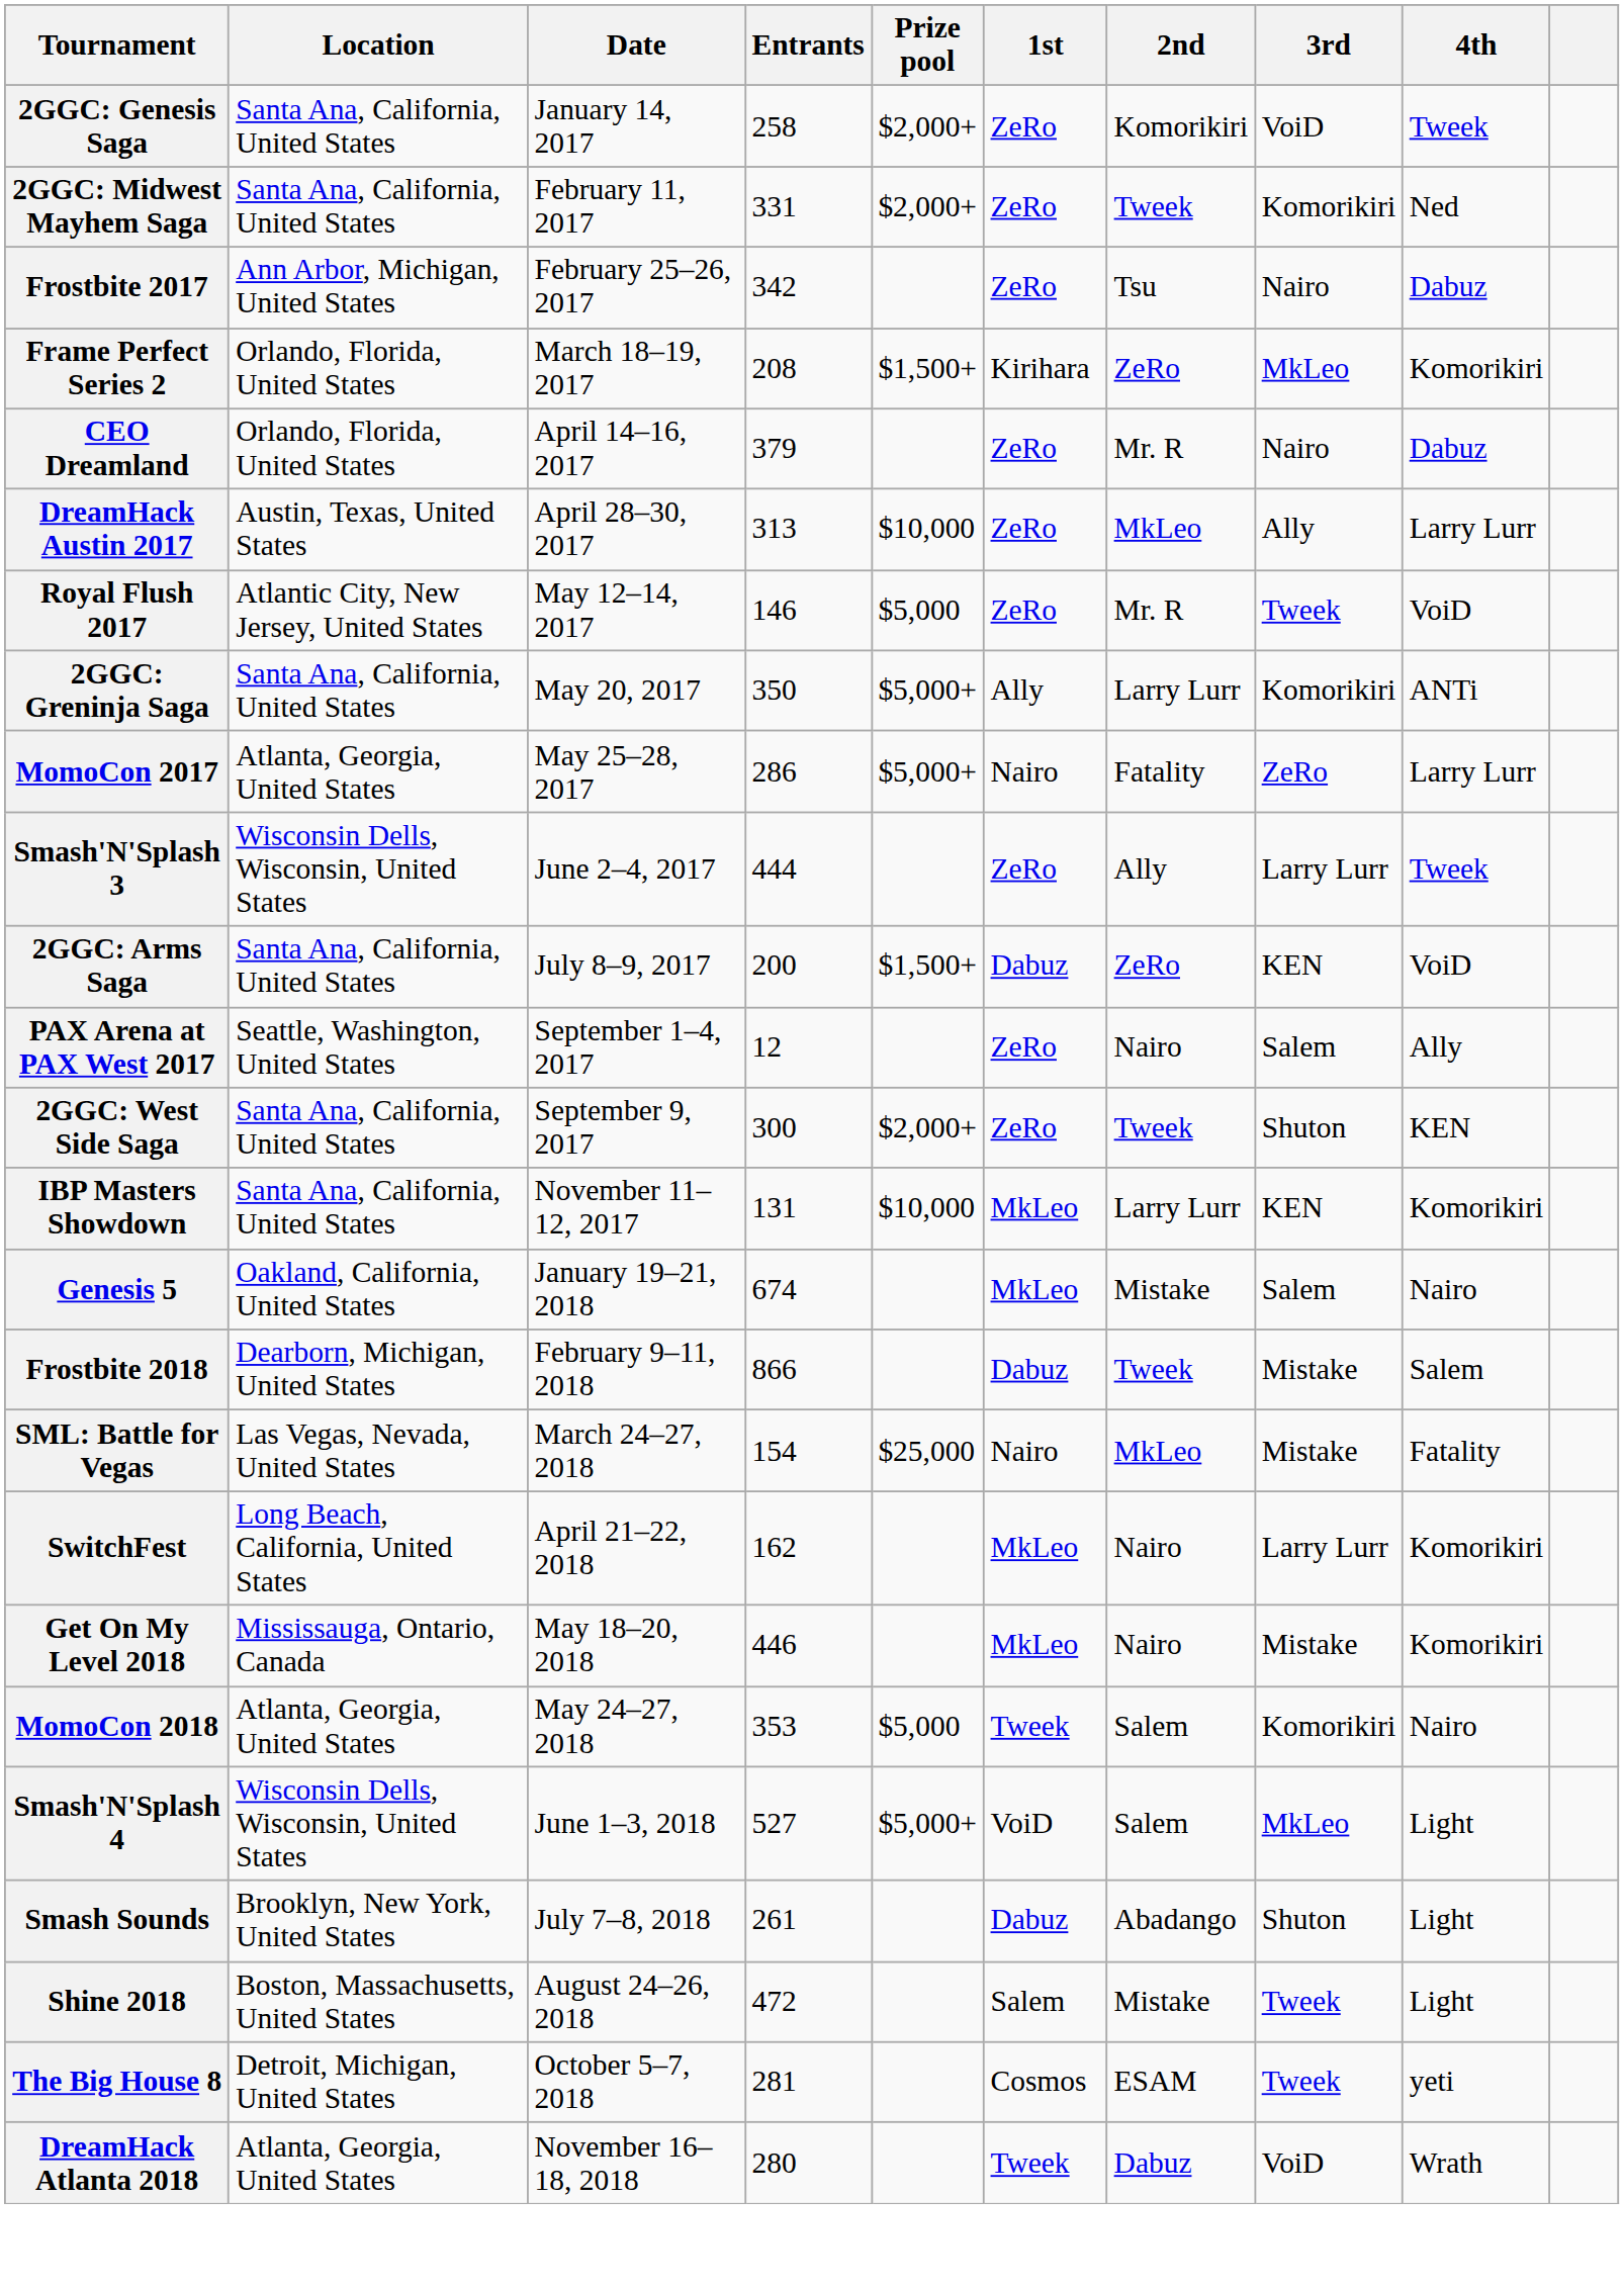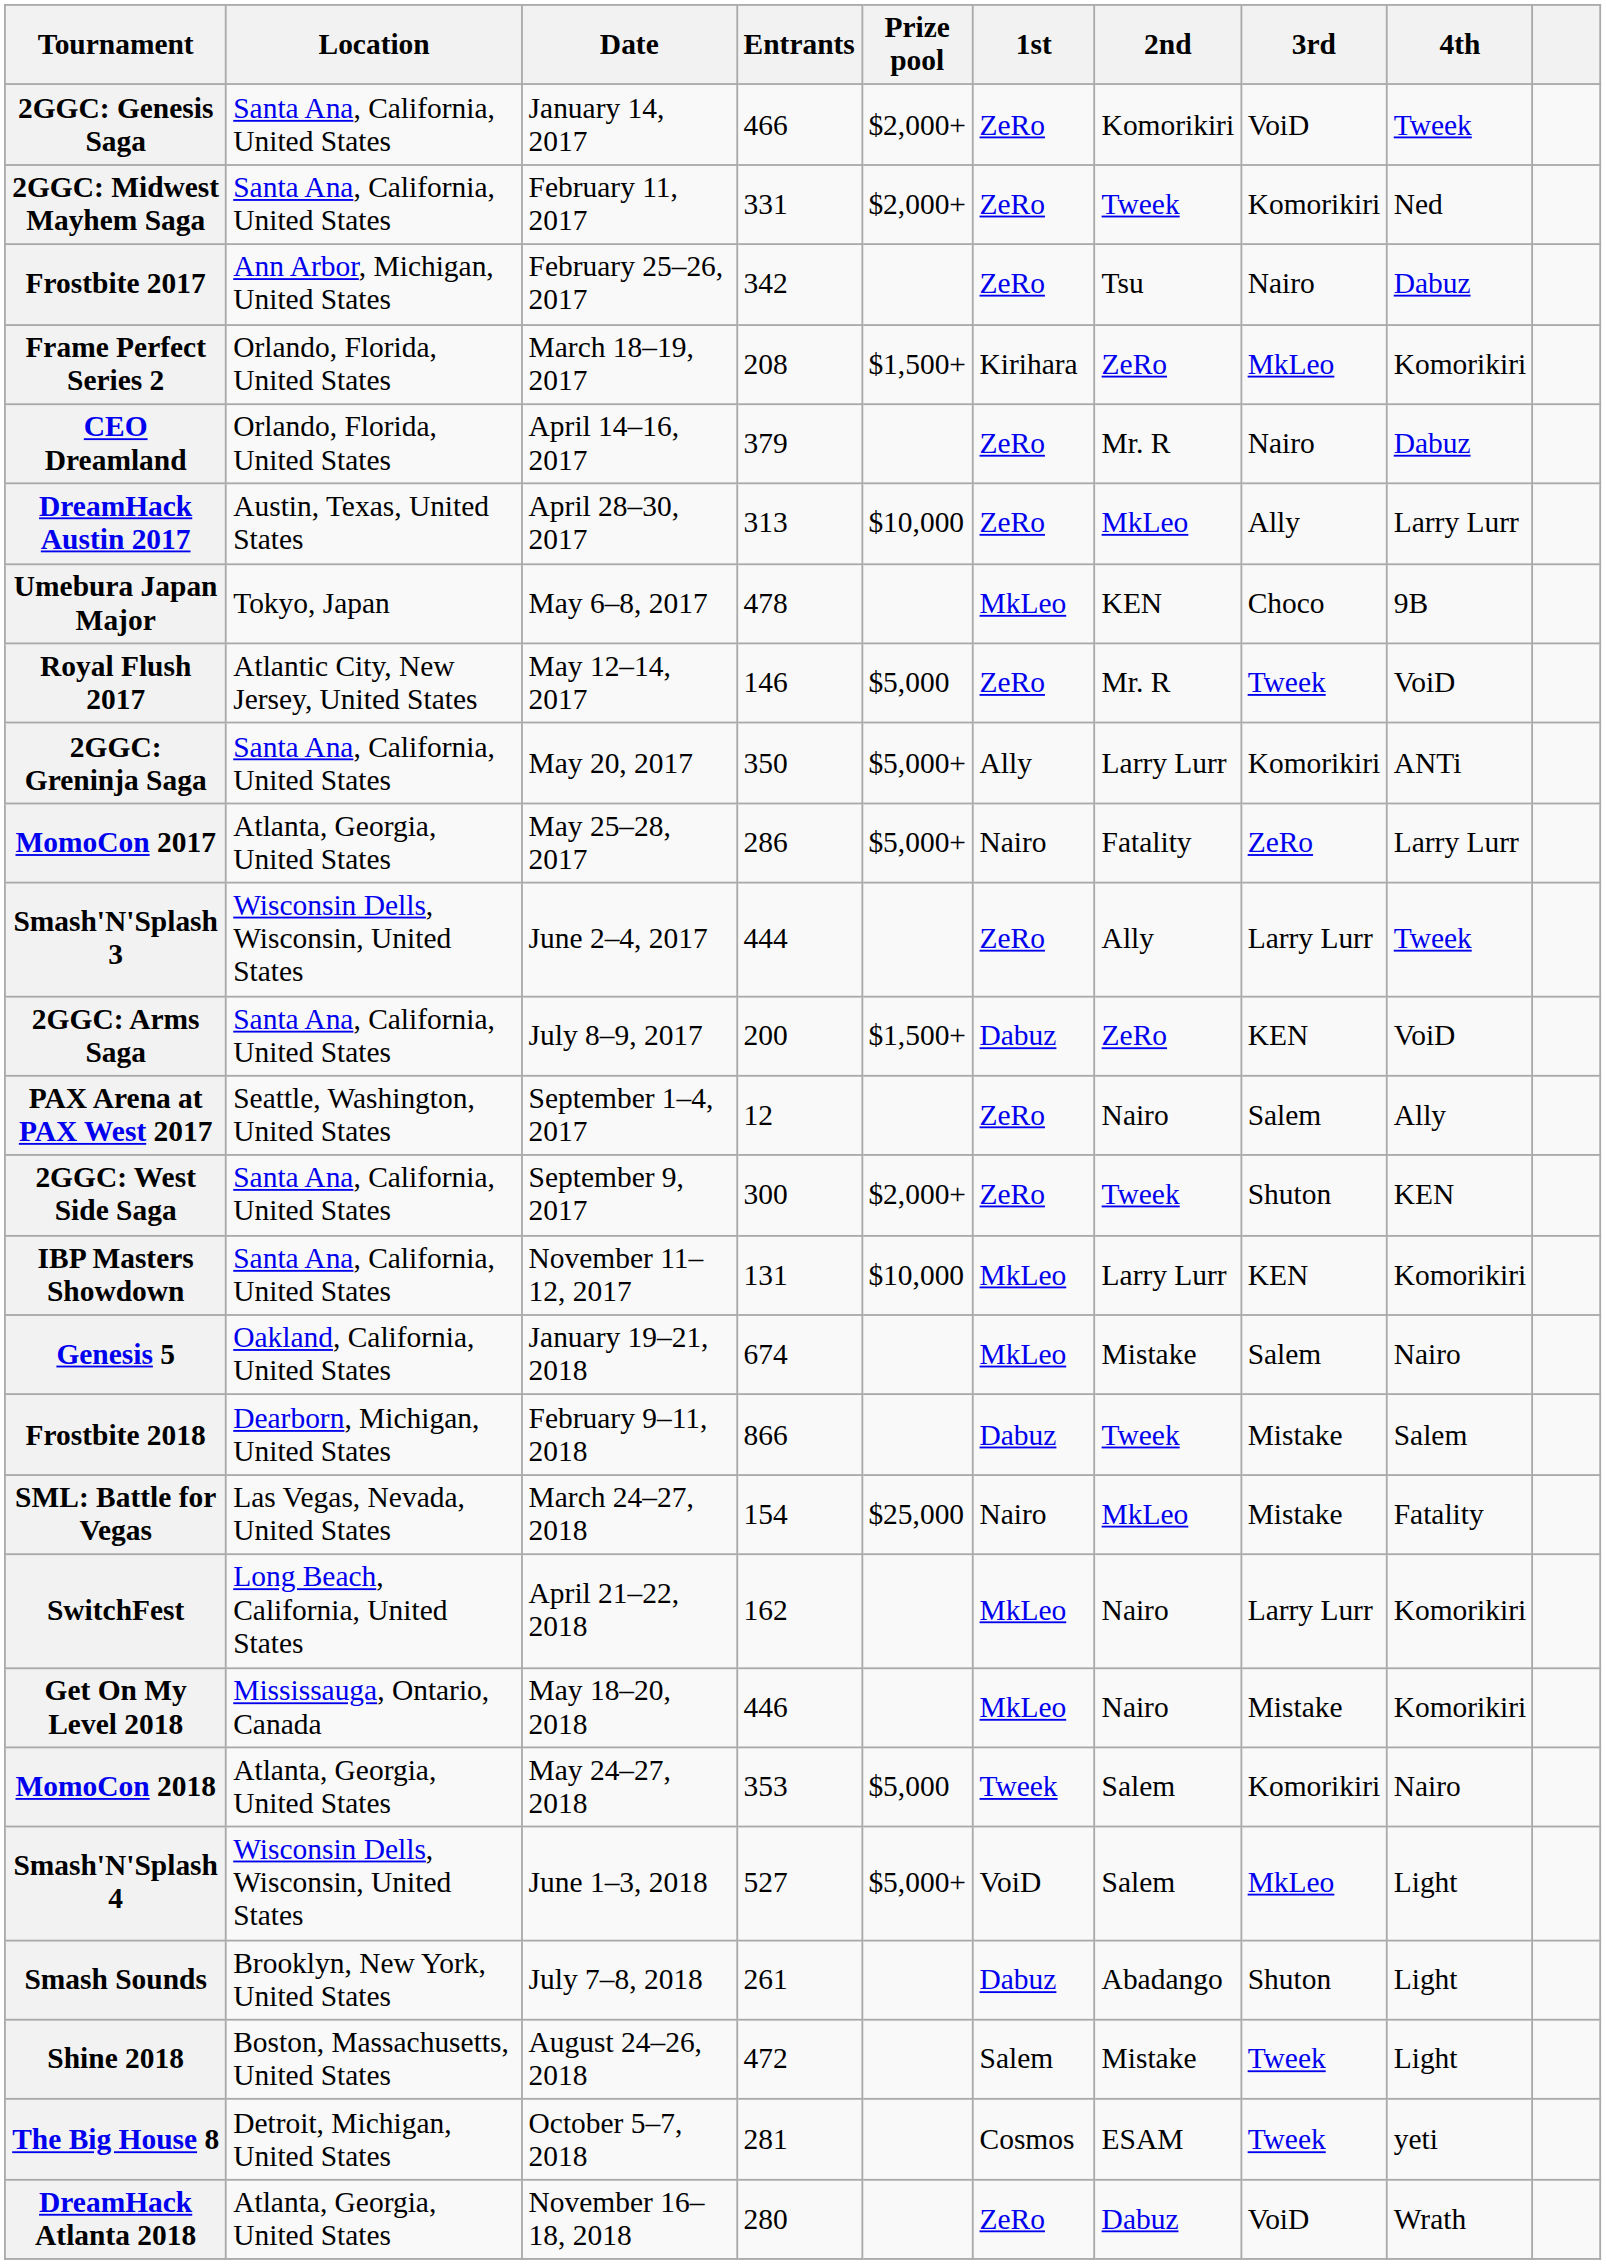 <table class="wikitable sortable plainrowheaders">
 <tr>
 <th scope="col" style="width: 14%;">Tournament</th>
 <th scope="col" style="width: 22%;">Location</th>
 <th scope="col" style="width: 16%;">Date</th>
 <th scope="col" style="width: 5%;">Entrants</th>
 <th scope="col" style="width: 5%;">Prize pool</th>
 <th scope="col" style="width: 8%;">1st</th>
 <th scope="col" style="width: 8%;">2nd</th>
 <th scope="col" style="width: 8%;">3rd</th>
 <th scope="col" style="width: 8%;">4th</th>
 <th scope="col" style="width: 6%;" class="unsortable"></th>
 </tr>
 <tr>
 <th scope="row">2GGC: Genesis Saga</th>
 <td><a href='#'>Santa Ana</a>, California, United States</td>
 <td data-sort-value="2017-01-14">January 14, 2017</td>
-<td>258</td>
+<td>466</td>
 <td data-sort-value="2000">$2,000+</td>
 <td> <a href='#'>ZeRo</a></td>
 <td> Komorikiri</td>
 <td> VoiD</td>
 <td> <a href='#'>Tweek</a></td>
 <td align="center"></td>
 </tr>
 <tr>
 <th scope="row">2GGC: Midwest Mayhem Saga</th>
 <td><a href='#'>Santa Ana</a>, California, United States</td>
 <td data-sort-value="2017-02-11">February 11, 2017</td>
 <td>331</td>
 <td data-sort-value="2000">$2,000+</td>
 <td> <a href='#'>ZeRo</a></td>
 <td> <a href='#'>Tweek</a></td>
 <td> Komorikiri</td>
 <td> Ned</td>
 <td align="center"></td>
 </tr>
 <tr>
 <th scope="row">Frostbite 2017</th>
 <td><a href='#'>Ann Arbor</a>, Michigan, United States</td>
 <td data-sort-value="2017-02-25">February 25–26, 2017</td>
 <td>342</td>
 <td></td>
 <td> <a href='#'>ZeRo</a></td>
 <td> Tsu</td>
 <td> Nairo</td>
 <td> <a href='#'>Dabuz</a></td>
 <td align="center"></td>
 </tr>
 <tr>
 <th scope="row">Frame Perfect Series 2</th>
 <td>Orlando, Florida, United States</td>
 <td data-sort-value="2017-03-18">March 18–19, 2017</td>
 <td>208</td>
 <td data-sort-value="1500">$1,500+</td>
 <td> Kirihara</td>
 <td> <a href='#'>ZeRo</a></td>
 <td> <a href='#'>MkLeo</a></td>
 <td> Komorikiri</td>
 <td align="center"></td>
 </tr>
 <tr>
 <th scope="row"><a href='#'>CEO</a> Dreamland</th>
 <td>Orlando, Florida, United States</td>
 <td data-sort-value="2017-04-14">April 14–16, 2017</td>
 <td>379</td>
 <td></td>
 <td> <a href='#'>ZeRo</a></td>
 <td> Mr. R</td>
 <td> Nairo</td>
 <td> <a href='#'>Dabuz</a></td>
 <td align="center"></td>
 </tr>
 <tr>
 <th scope="row"><a href='#'>DreamHack Austin 2017</a></th>
 <td>Austin, Texas, United States</td>
 <td data-sort-value="2017-04-28">April 28–30, 2017</td>
 <td>313</td>
 <td data-sort-value="10000">$10,000</td>
 <td> <a href='#'>ZeRo</a></td>
 <td> <a href='#'>MkLeo</a></td>
 <td> Ally</td>
 <td> Larry Lurr</td>
+<td align="center"></td>
+</tr>
+<tr>
+<th scope="row">Umebura Japan Major</th>
+<td>Tokyo, Japan</td>
+<td data-sort-value="2017-05-06">May 6–8, 2017</td>
+<td>478</td>
+<td></td>
+<td> <a href='#'>MkLeo</a></td>
+<td> KEN</td>
+<td> Choco</td>
+<td> 9B</td>
 <td align="center"></td>
 </tr>
 <tr>
 <th scope="row">Royal Flush 2017</th>
 <td>Atlantic City, New Jersey, United States</td>
 <td data-sort-value="2017-05-12">May 12–14, 2017</td>
 <td>146</td>
 <td data-sort-value="5000">$5,000</td>
 <td> <a href='#'>ZeRo</a></td>
 <td> Mr. R</td>
 <td> <a href='#'>Tweek</a></td>
 <td> VoiD</td>
 <td align="center"></td>
 </tr>
 <tr>
 <th scope="row">2GGC: Greninja Saga</th>
 <td><a href='#'>Santa Ana</a>, California, United States</td>
 <td data-sort-value="2017-05-20">May 20, 2017</td>
 <td>350</td>
 <td data-sort-value="5000">$5,000+</td>
 <td> Ally</td>
 <td> Larry Lurr</td>
 <td> Komorikiri</td>
 <td> ANTi</td>
 <td align="center"></td>
 </tr>
 <tr>
 <th scope="row"><a href='#'>MomoCon</a> 2017</th>
 <td>Atlanta, Georgia, United States</td>
 <td data-sort-value="2017-05-25">May 25–28, 2017</td>
 <td>286</td>
 <td data-sort-value="5000">$5,000+</td>
 <td> Nairo</td>
 <td> Fatality</td>
 <td> <a href='#'>ZeRo</a></td>
 <td> Larry Lurr</td>
 <td align="center"></td>
 </tr>
 <tr>
 <th scope="row">Smash'N'Splash 3</th>
 <td><a href='#'>Wisconsin Dells</a>, Wisconsin, United States</td>
 <td data-sort-value="2017-06-04">June 2–4, 2017</td>
 <td>444</td>
 <td></td>
 <td> <a href='#'>ZeRo</a></td>
 <td> Ally</td>
 <td> Larry Lurr</td>
 <td> <a href='#'>Tweek</a></td>
 <td align="center"></td>
 </tr>
 <tr>
 <th scope="row">2GGC: Arms Saga</th>
 <td><a href='#'>Santa Ana</a>, California, United States</td>
 <td data-sort-value="2017-07-08">July 8–9, 2017</td>
 <td>200</td>
 <td data-sort-value="1500">$1,500+</td>
 <td> <a href='#'>Dabuz</a></td>
 <td> <a href='#'>ZeRo</a></td>
 <td> KEN</td>
 <td> VoiD</td>
 <td align="center"></td>
 </tr>
 <tr>
 <th scope="row">PAX Arena at <a href='#'>PAX West</a> 2017</th>
 <td>Seattle, Washington, United States</td>
 <td data-sort-value="2017-09-01">September 1–4, 2017</td>
 <td>12</td>
 <td></td>
 <td> <a href='#'>ZeRo</a></td>
 <td> Nairo</td>
 <td> Salem</td>
 <td> Ally</td>
 <td align="center"></td>
 </tr>
 <tr>
 <th scope="row">2GGC: West Side Saga</th>
 <td><a href='#'>Santa Ana</a>, California, United States</td>
 <td data-sort-value="2017-09-09">September 9, 2017</td>
 <td>300</td>
 <td data-sort-value="2000">$2,000+</td>
 <td> <a href='#'>ZeRo</a></td>
 <td> <a href='#'>Tweek</a></td>
 <td> Shuton</td>
 <td> KEN</td>
 <td align="center"></td>
 </tr>
 <tr>
 <th scope="row">IBP Masters Showdown</th>
 <td><a href='#'>Santa Ana</a>, California, United States</td>
 <td data-sort-value="2017-11-11">November 11–12, 2017</td>
 <td>131</td>
 <td data-sort-value="10000">$10,000</td>
 <td> <a href='#'>MkLeo</a></td>
 <td> Larry Lurr</td>
 <td> KEN</td>
 <td> Komorikiri</td>
 <td align="center"></td>
 </tr>
 <tr>
 <th scope="row"><a href='#'>Genesis</a> 5</th>
 <td><a href='#'>Oakland</a>, California, United States</td>
 <td data-sort-value="2018-01-19">January 19–21, 2018</td>
 <td>674</td>
 <td></td>
 <td> <a href='#'>MkLeo</a></td>
 <td> Mistake</td>
 <td> Salem</td>
 <td> Nairo</td>
 <td align="center"></td>
 </tr>
 <tr>
 <th scope="row">Frostbite 2018</th>
 <td><a href='#'>Dearborn</a>, Michigan, United States</td>
 <td data-sort-value="2018-02-09">February 9–11, 2018</td>
 <td>866</td>
 <td></td>
 <td> <a href='#'>Dabuz</a></td>
 <td> <a href='#'>Tweek</a></td>
 <td> Mistake</td>
 <td> Salem</td>
 <td align="center"></td>
 </tr>
 <tr>
 <th scope="row">SML: Battle for Vegas</th>
 <td>Las Vegas, Nevada, United States</td>
 <td data-sort-value="2018-03-24">March 24–27, 2018</td>
 <td>154</td>
 <td data-sort-value="25000">$25,000</td>
 <td> Nairo</td>
 <td> <a href='#'>MkLeo</a></td>
 <td> Mistake</td>
 <td> Fatality</td>
 <td align="center"></td>
 </tr>
 <tr>
 <th scope="row">SwitchFest</th>
 <td><a href='#'>Long Beach</a>, California, United States</td>
 <td data-sort-value="2018-04-21">April 21–22, 2018</td>
 <td>162</td>
 <td></td>
 <td> <a href='#'>MkLeo</a></td>
 <td> Nairo</td>
 <td> Larry Lurr</td>
 <td> Komorikiri</td>
 <td align="center"></td>
 </tr>
 <tr>
 <th scope="row">Get On My Level 2018</th>
 <td><a href='#'>Mississauga</a>, Ontario, Canada</td>
 <td data-sort-value="2018-05-18">May 18–20, 2018</td>
 <td>446</td>
 <td></td>
 <td> <a href='#'>MkLeo</a></td>
 <td> Nairo</td>
 <td> Mistake</td>
 <td> Komorikiri</td>
 <td align="center"></td>
 </tr>
 <tr>
 <th scope="row"><a href='#'>MomoCon</a> 2018</th>
 <td>Atlanta, Georgia, United States</td>
 <td data-sort-value="2018-05-24">May 24–27, 2018</td>
 <td>353</td>
 <td data-sort-value="5000">$5,000</td>
 <td> <a href='#'>Tweek</a></td>
 <td> Salem</td>
 <td> Komorikiri</td>
 <td> Nairo</td>
 <td align="center"></td>
 </tr>
 <tr>
 <th scope="row">Smash'N'Splash 4</th>
 <td><a href='#'>Wisconsin Dells</a>, Wisconsin, United States</td>
 <td data-sort-value="2018-06-01">June 1–3, 2018</td>
 <td>527</td>
 <td data-sort-value="5000">$5,000+</td>
 <td> VoiD</td>
 <td> Salem</td>
 <td> <a href='#'>MkLeo</a></td>
 <td> Light</td>
 <td align="center"></td>
 </tr>
 <tr>
 <th scope="row">Smash Sounds</th>
 <td>Brooklyn, New York, United States</td>
 <td data-sort-value="2018-07-07">July 7–8, 2018</td>
 <td>261</td>
 <td></td>
 <td> <a href='#'>Dabuz</a></td>
 <td> Abadango</td>
 <td> Shuton</td>
 <td> Light</td>
 <td align="center"></td>
 </tr>
 <tr>
 <th scope="row">Shine 2018</th>
 <td>Boston, Massachusetts, United States</td>
 <td data-sort-value="2018-08-24">August 24–26, 2018</td>
 <td>472</td>
 <td></td>
 <td> Salem</td>
 <td> Mistake</td>
 <td> <a href='#'>Tweek</a></td>
 <td> Light</td>
 <td align="center"></td>
 </tr>
 <tr>
 <th scope="row" data-sort-value="Big House 8"><a href='#'>The Big House</a> 8</th>
 <td>Detroit, Michigan, United States</td>
 <td data-sort-value="2018-10-05">October 5–7, 2018</td>
 <td>281</td>
 <td></td>
 <td> Cosmos</td>
 <td> ESAM</td>
 <td> <a href='#'>Tweek</a></td>
 <td> yeti</td>
 <td align="center"></td>
 </tr>
 <tr>
 <th scope="row"><a href='#'>DreamHack</a> Atlanta 2018</th>
 <td>Atlanta, Georgia, United States</td>
 <td data-sort-value="2018-11-16">November 16–18, 2018</td>
 <td>280</td>
 <td></td>
-<td> <a href='#'>Tweek</a></td>
+<td> <a href='#'>ZeRo</a></td>
 <td> <a href='#'>Dabuz</a></td>
 <td> VoiD</td>
 <td> Wrath</td>
 <td align="center"></td>
 </tr>
 </table>
